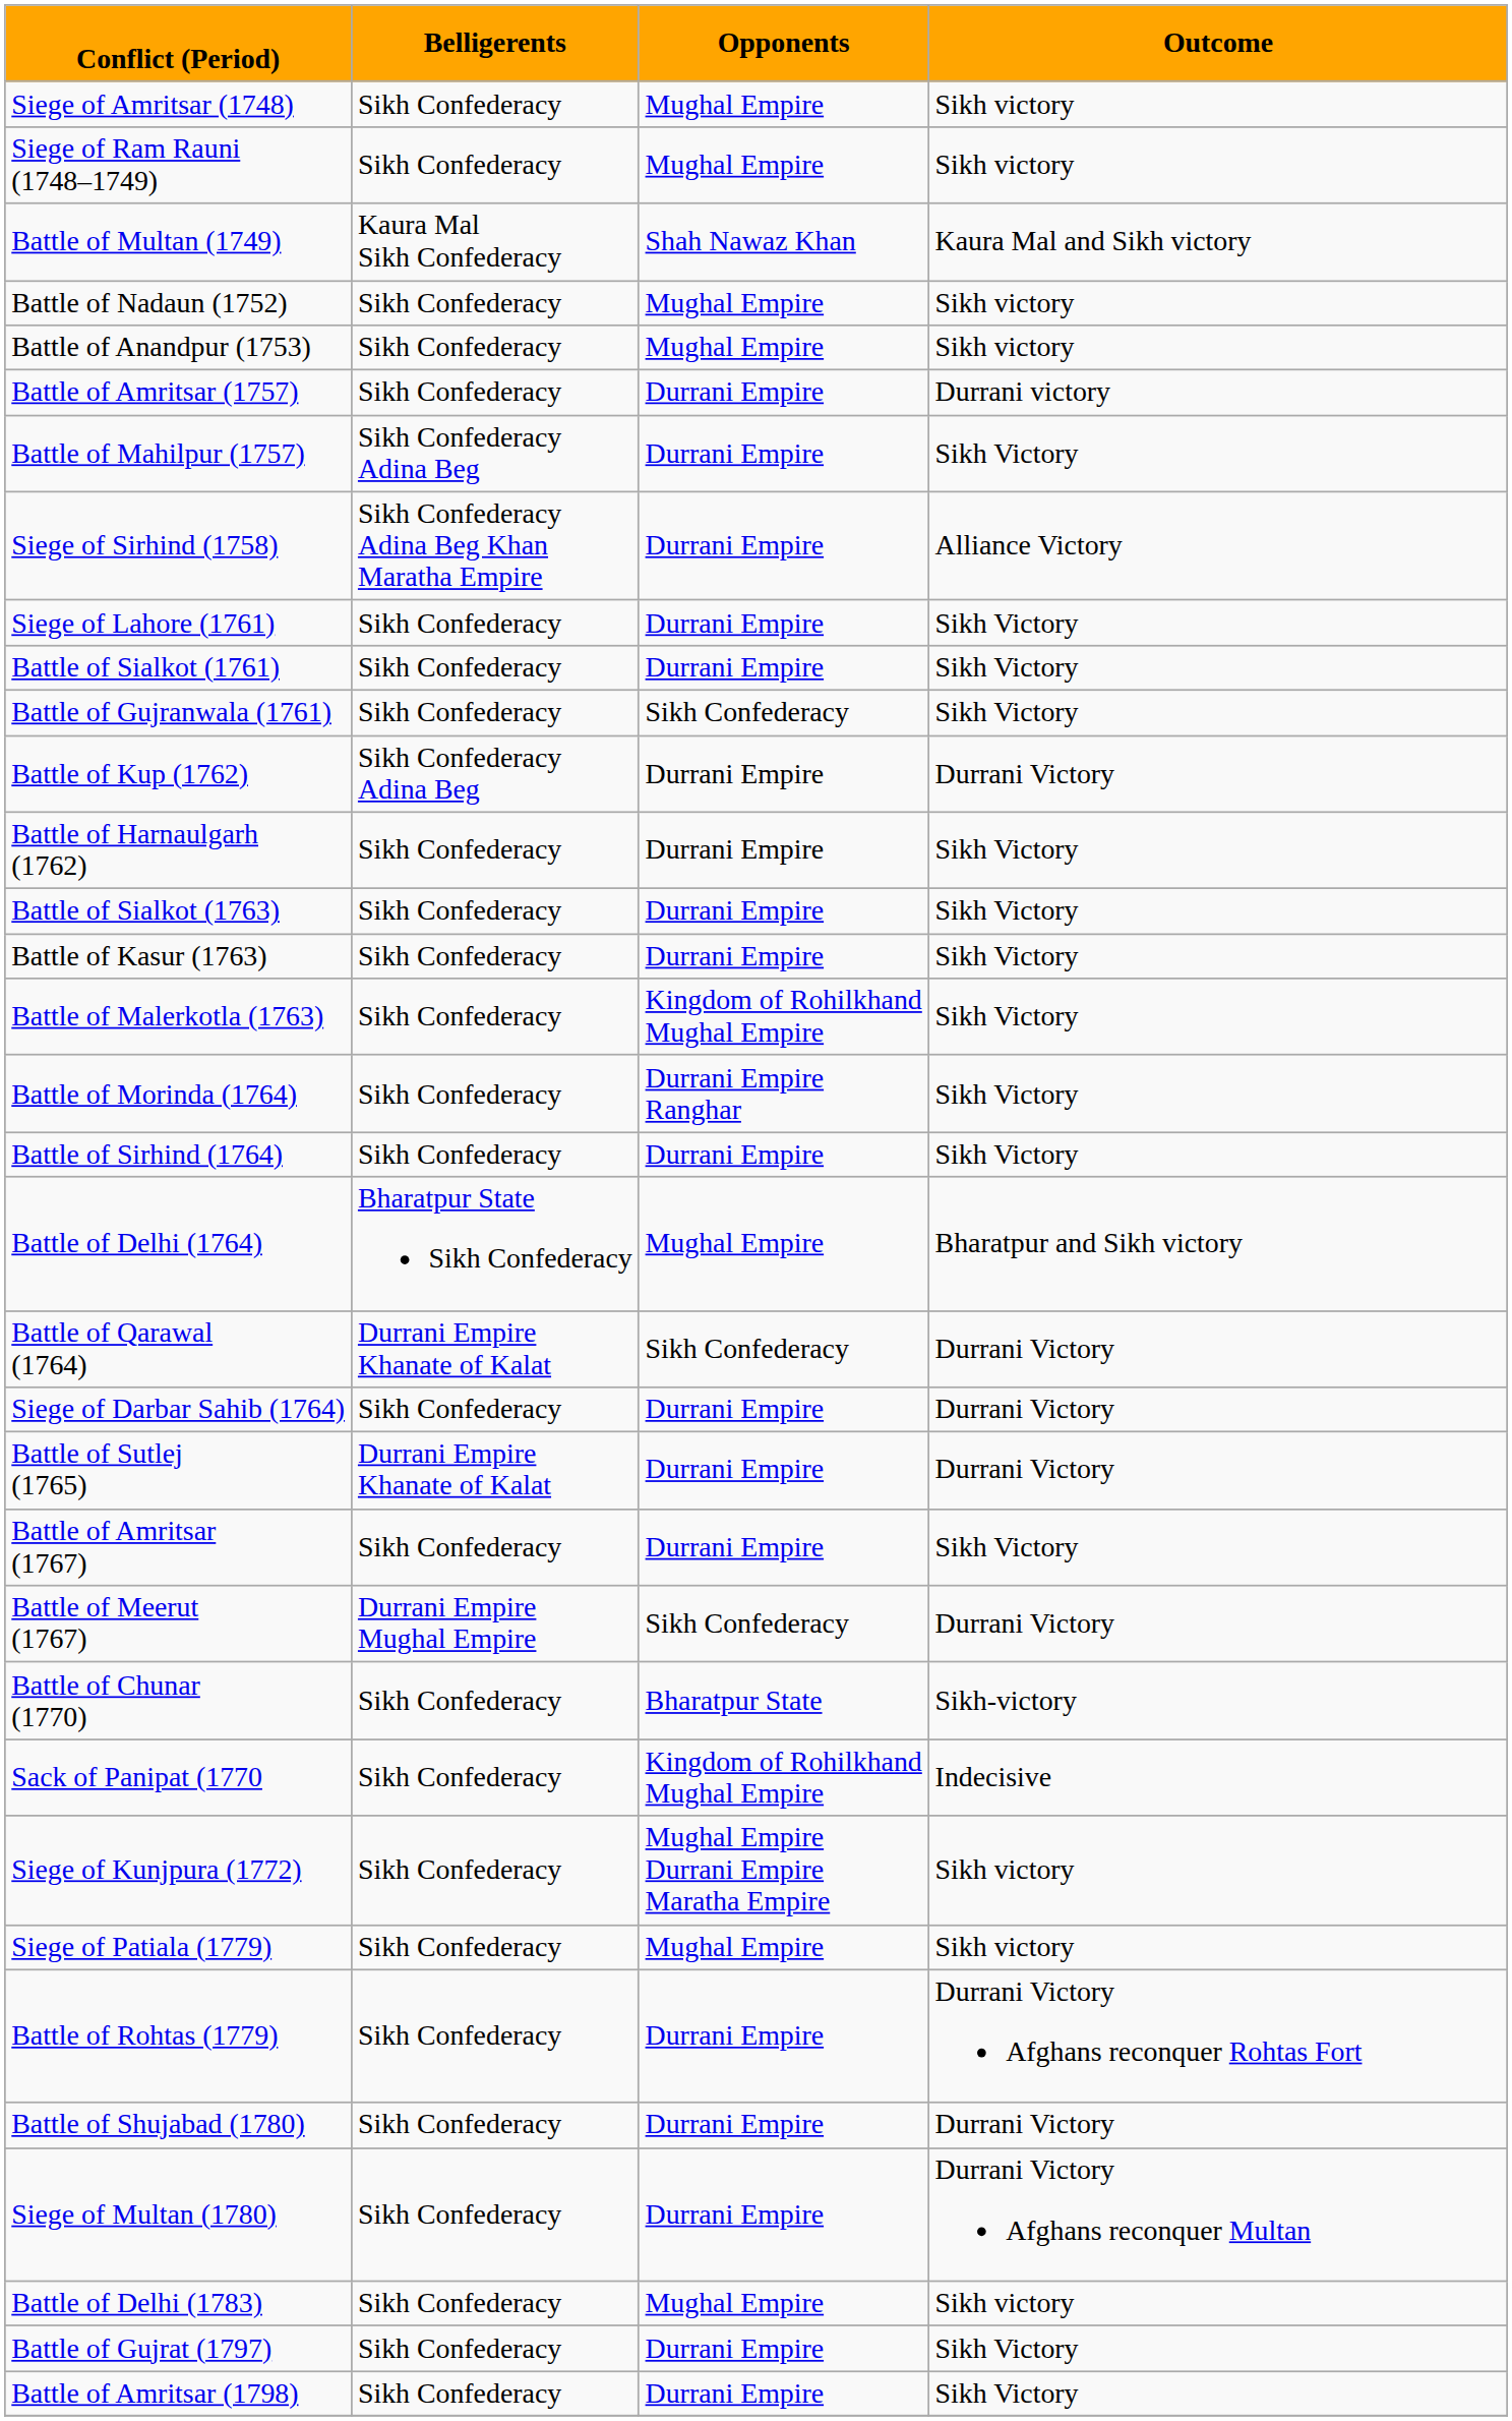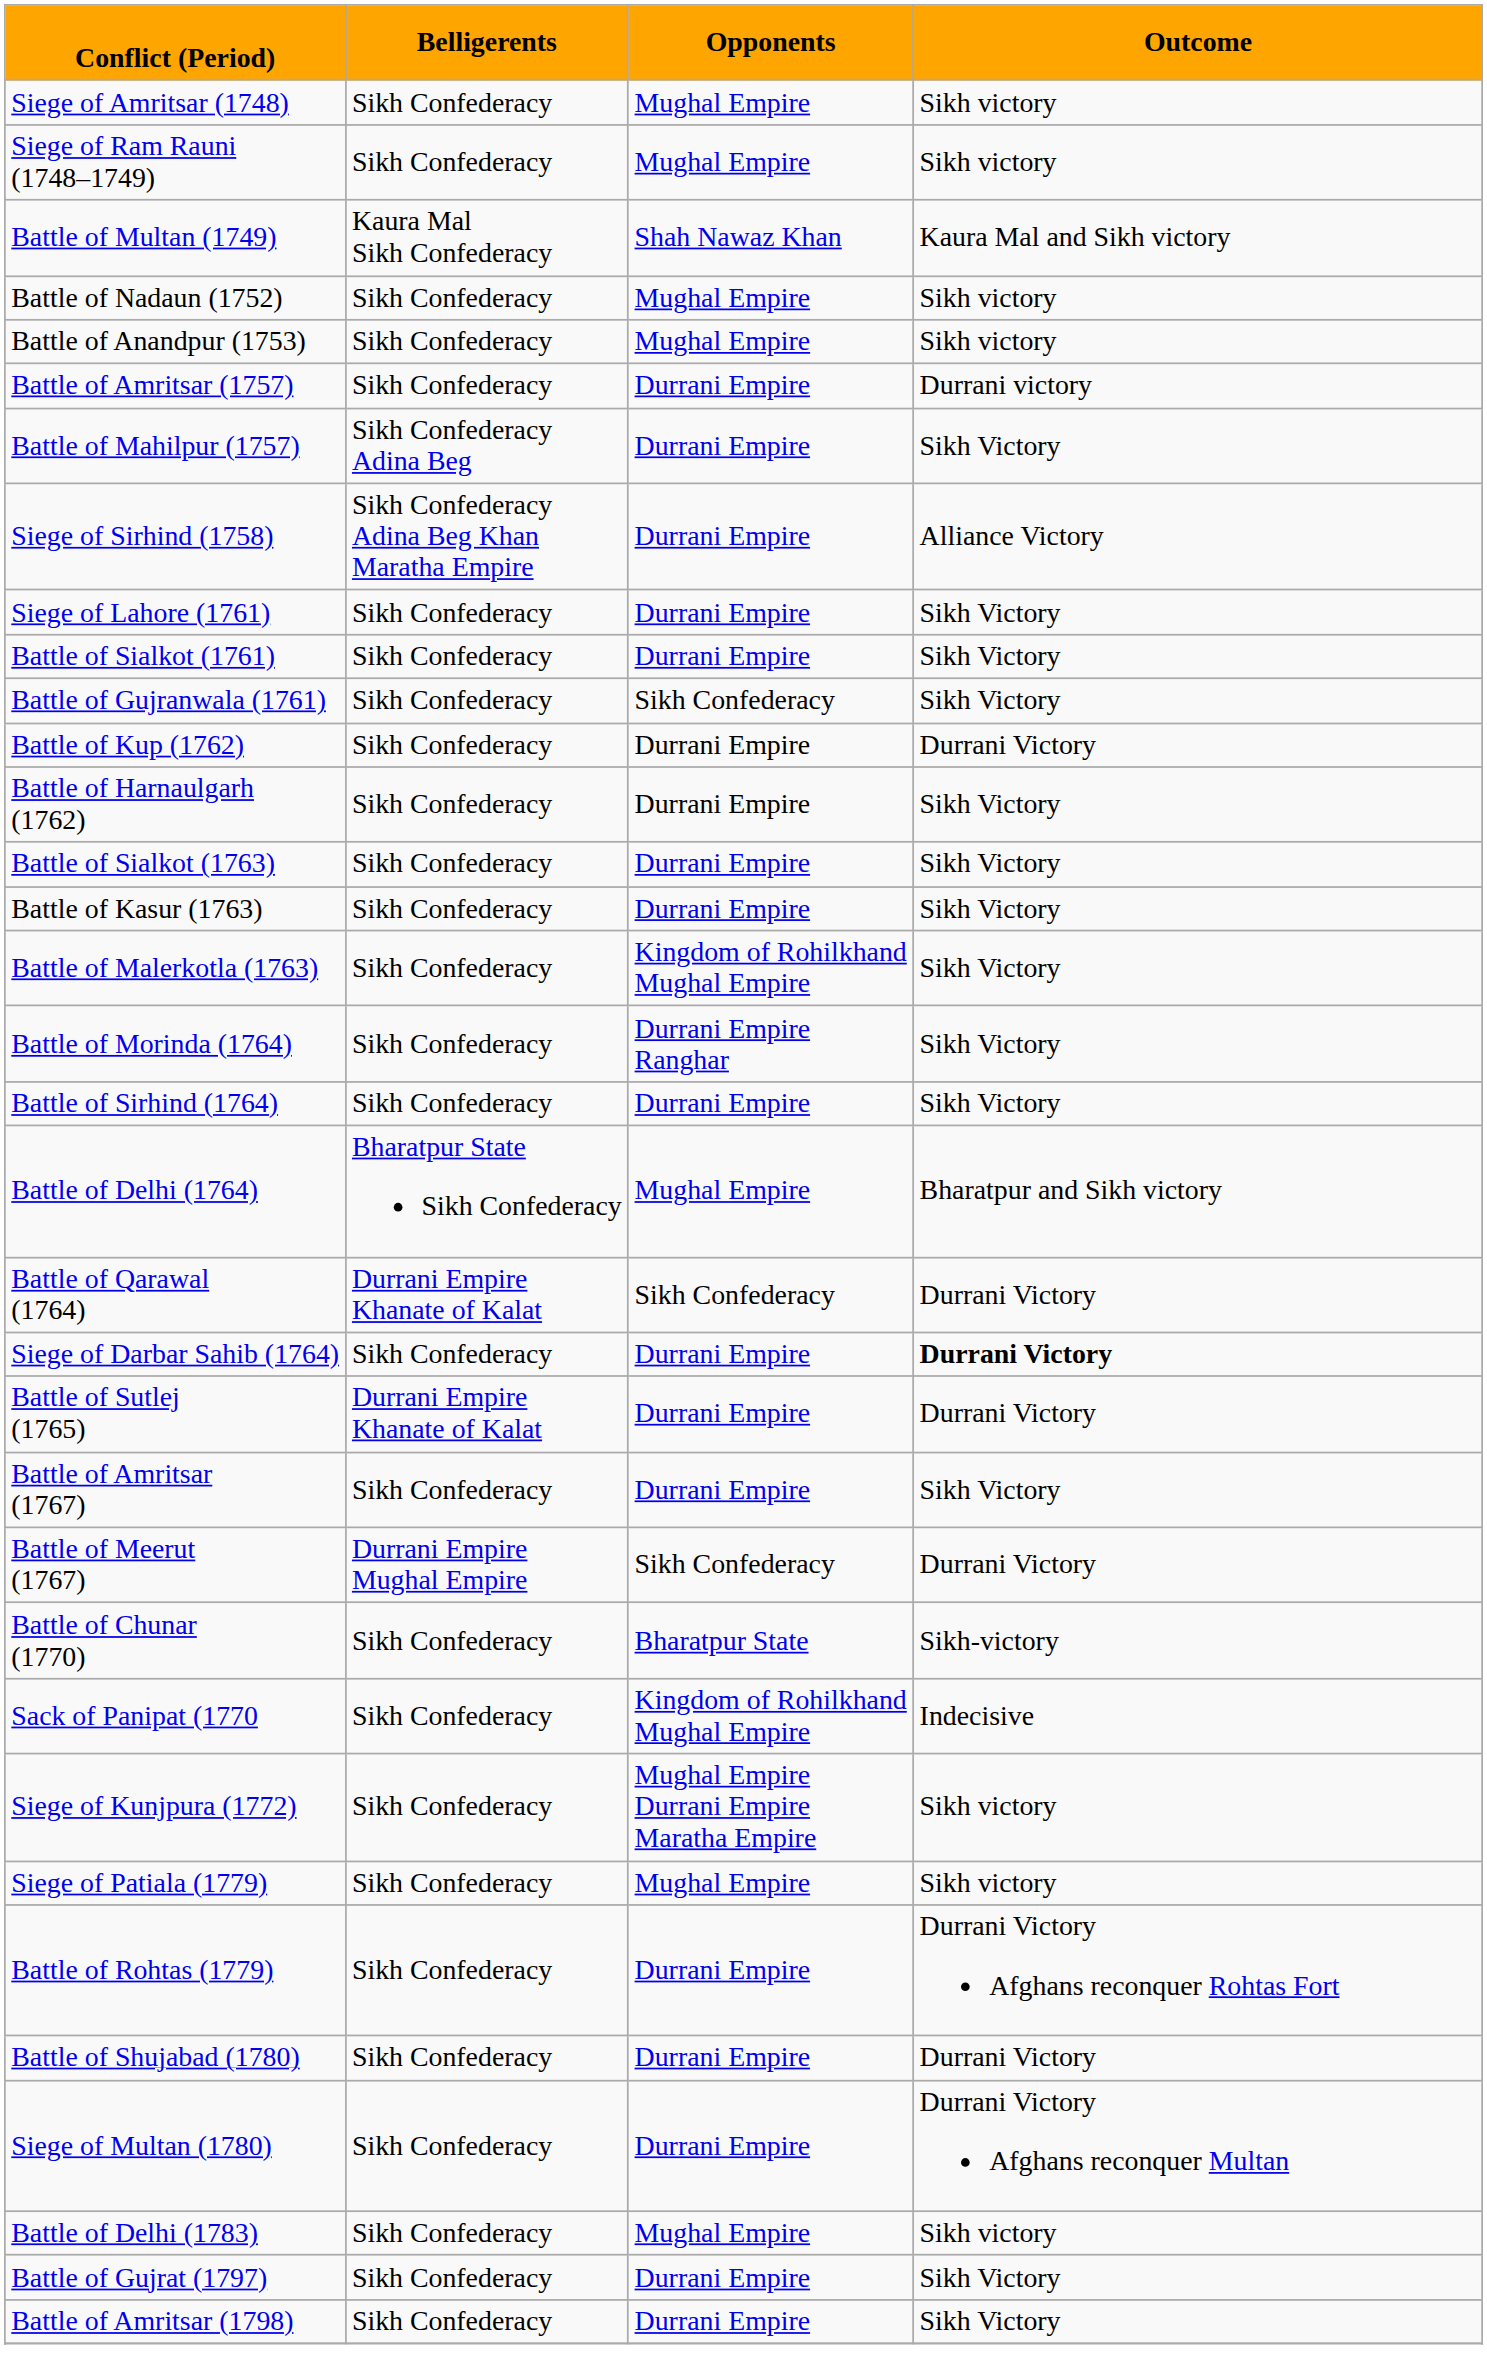 <table class="wikitable">
 <tr>
 <th style="background:orange;"><br><span>Conflict (Period) </span></th>
 <th style="background:orange;"><span>Belligerents</span></th>
 <th style="background:orange;"><span>Opponents </span></th>
 <th style="background:orange;width: 320px;"><span>Outcome</span></th>
 </tr>
 <tr>
 <td><a href='#'>Siege of Amritsar (1748)</a></td>
 <td> Sikh Confederacy</td>
 <td> <a href='#'>Mughal Empire</a></td>
 <td>Sikh victory</td>
 </tr>
 <tr>
 <td><a href='#'>Siege of Ram Rauni</a><br>(1748–1749)</td>
 <td> Sikh Confederacy</td>
 <td> <a href='#'>Mughal Empire</a></td>
 <td>Sikh victory</td>
 </tr>
 <tr>
 <td><a href='#'>Battle of Multan (1749)</a></td>
 <td> Kaura Mal<br> Sikh Confederacy</td>
 <td> <a href='#'>Shah Nawaz Khan</a></td>
 <td>Kaura Mal and Sikh victory</td>
 </tr>
 <tr>
 <td>Battle of Nadaun (1752)</td>
 <td> Sikh Confederacy</td>
 <td> <a href='#'>Mughal Empire</a></td>
 <td>Sikh victory</td>
 </tr>
 <tr>
 <td>Battle of Anandpur (1753)</td>
 <td> Sikh Confederacy</td>
 <td> <a href='#'>Mughal Empire</a></td>
 <td>Sikh victory</td>
 </tr>
 <tr>
 <td><a href='#'>Battle of Amritsar (1757)</a></td>
 <td> Sikh Confederacy</td>
 <td> <a href='#'>Durrani Empire</a></td>
 <td>Durrani victory</td>
 </tr>
 <tr>
 <td><a href='#'>Battle of Mahilpur (1757)</a></td>
 <td> Sikh Confederacy<br> <a href='#'>Adina Beg</a></td>
 <td> <a href='#'>Durrani Empire</a></td>
 <td>Sikh Victory</td>
 </tr>
 <tr>
 <td><a href='#'>Siege of Sirhind (1758)</a></td>
 <td> Sikh Confederacy<br> <a href='#'>Adina Beg Khan</a><br> <a href='#'>Maratha Empire</a></td>
 <td> <a href='#'>Durrani Empire</a></td>
 <td>Alliance Victory</td>
 </tr>
 <tr>
 <td><a href='#'>Siege of Lahore (1761)</a></td>
 <td> Sikh Confederacy</td>
 <td> <a href='#'>Durrani Empire</a></td>
 <td>Sikh Victory</td>
 </tr>
 <tr>
 <td><a href='#'>Battle of Sialkot (1761)</a></td>
 <td> Sikh Confederacy</td>
 <td> <a href='#'>Durrani Empire</a></td>
 <td>Sikh Victory</td>
 </tr>
 <tr>
 <td><a href='#'>Battle of Gujranwala (1761)</a></td>
 <td> Sikh Confederacy</td>
 <td> Sikh Confederacy</td>
 <td>Sikh Victory</td>
 </tr>
 <tr>
 <td><a href='#'>Battle of Kup (1762)</a></td>
-<td> Sikh Confederacy<br> <a href='#'>Adina Beg</a></td>
+<td> Sikh Confederacy</td>
 <td> Durrani Empire</td>
 <td>Durrani Victory</td>
 </tr>
 <tr>
 <td><a href='#'>Battle of Harnaulgarh</a><br>(1762)</td>
 <td> Sikh Confederacy</td>
 <td> Durrani Empire</td>
 <td>Sikh Victory</td>
 </tr>
 <tr>
 <td><a href='#'>Battle of Sialkot (1763)</a></td>
 <td> Sikh Confederacy</td>
 <td> <a href='#'>Durrani Empire</a></td>
 <td>Sikh Victory</td>
 </tr>
 <tr>
 <td>Battle of Kasur (1763)</td>
 <td> Sikh Confederacy</td>
 <td> <a href='#'>Durrani Empire</a></td>
 <td>Sikh Victory</td>
 </tr>
 <tr>
 <td><a href='#'>Battle of Malerkotla (1763)</a></td>
 <td> Sikh Confederacy</td>
 <td> <a href='#'>Kingdom of Rohilkhand</a> <br> <a href='#'>Mughal Empire</a></td>
 <td>Sikh Victory</td>
 </tr>
 <tr>
 <td><a href='#'>Battle of Morinda (1764)</a></td>
 <td> Sikh Confederacy</td>
 <td> <a href='#'>Durrani Empire</a><br><a href='#'>Ranghar</a></td>
 <td>Sikh Victory</td>
 </tr>
 <tr>
 <td><a href='#'>Battle of Sirhind (1764)</a></td>
 <td> Sikh Confederacy</td>
 <td> <a href='#'>Durrani Empire</a></td>
 <td>Sikh Victory</td>
 </tr>
 <tr>
 <td><a href='#'>Battle of Delhi (1764)</a></td>
 <td><a href='#'>Bharatpur State</a><br><ul><li> Sikh Confederacy</li></ul></td>
 <td> <a href='#'>Mughal Empire</a></td>
 <td>Bharatpur and Sikh victory</td>
 </tr>
 <tr>
 <td><a href='#'>Battle of Qarawal</a><br>(1764)</td>
 <td><a href='#'>Durrani Empire</a><br> <a href='#'>Khanate of Kalat</a></td>
 <td> Sikh Confederacy</td>
 <td>Durrani Victory</td>
 </tr>
 <tr>
 <td><a href='#'>Siege of Darbar Sahib (1764)</a></td>
 <td> Sikh Confederacy</td>
 <td> <a href='#'>Durrani Empire</a></td>
-<td>Durrani Victory</td>
+<td><strong>Durrani Victory</strong></td>
 </tr>
 <tr>
 <td><a href='#'>Battle of Sutlej</a><br>(1765)</td>
 <td><a href='#'>Durrani Empire</a><br> <a href='#'>Khanate of Kalat</a></td>
 <td> <a href='#'>Durrani Empire</a></td>
 <td>Durrani Victory</td>
 </tr>
 <tr>
 <td><a href='#'>Battle of Amritsar</a><br>(1767)</td>
 <td> Sikh Confederacy</td>
 <td> <a href='#'>Durrani Empire</a></td>
 <td>Sikh Victory</td>
 </tr>
 <tr>
 <td><a href='#'>Battle of Meerut</a><br>(1767)</td>
 <td><a href='#'>Durrani Empire</a><br> <a href='#'>Mughal Empire</a></td>
 <td> Sikh Confederacy</td>
 <td>Durrani Victory</td>
 </tr>
 <tr>
 <td><a href='#'>Battle of Chunar</a><br>(1770)</td>
 <td> Sikh Confederacy</td>
 <td> <a href='#'>Bharatpur State</a><br></td>
 <td>Sikh-victory</td>
 </tr>
 <tr>
 <td><a href='#'>Sack of Panipat (1770</a></td>
 <td> Sikh Confederacy</td>
 <td> <a href='#'>Kingdom of Rohilkhand</a> <br> <a href='#'>Mughal Empire</a></td>
 <td>Indecisive</td>
 </tr>
 <tr>
 <td><a href='#'>Siege of Kunjpura (1772)</a></td>
 <td> Sikh Confederacy</td>
 <td> <a href='#'>Mughal Empire</a><br>  <a href='#'>Durrani Empire</a><br>  <a href='#'>Maratha Empire</a></td>
 <td>Sikh victory</td>
 </tr>
 <tr>
 <td><a href='#'>Siege of Patiala (1779)</a></td>
 <td> Sikh Confederacy</td>
 <td> <a href='#'>Mughal Empire</a></td>
 <td>Sikh victory</td>
 </tr>
 <tr>
 <td><a href='#'>Battle of Rohtas (1779)</a></td>
 <td> Sikh Confederacy</td>
 <td> <a href='#'>Durrani Empire</a></td>
 <td>Durrani Victory<br><ul><li>Afghans reconquer <a href='#'>Rohtas Fort</a></li></ul></td>
 </tr>
 <tr>
 <td><a href='#'>Battle of Shujabad (1780)</a></td>
 <td> Sikh Confederacy</td>
 <td> <a href='#'>Durrani Empire</a></td>
 <td>Durrani Victory</td>
 </tr>
 <tr>
 <td><a href='#'>Siege of Multan (1780)</a></td>
 <td> Sikh Confederacy</td>
 <td> <a href='#'>Durrani Empire</a></td>
 <td>Durrani Victory<br><ul><li>Afghans reconquer <a href='#'>Multan</a></li></ul></td>
 </tr>
 <tr>
 <td><a href='#'>Battle of Delhi (1783)</a></td>
 <td> Sikh Confederacy</td>
 <td> <a href='#'>Mughal Empire</a></td>
 <td>Sikh victory</td>
 </tr>
 <tr>
 <td><a href='#'>Battle of Gujrat (1797)</a></td>
 <td> Sikh Confederacy</td>
 <td> <a href='#'>Durrani Empire</a></td>
 <td>Sikh Victory</td>
 </tr>
 <tr>
 <td><a href='#'>Battle of Amritsar (1798)</a></td>
 <td> Sikh Confederacy</td>
 <td> <a href='#'>Durrani Empire</a></td>
 <td>Sikh Victory</td>
 </tr>
 <tr>
 </tr>
 <tr>
 </tr>
 </table>
